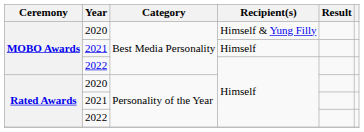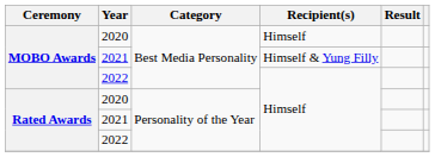 <table class="wikitable plainrowheaders sortable">
 <tr>
 <th scope="col">Ceremony</th>
 <th scope="col">Year</th>
 <th scope="col">Category</th>
 <th scope="col">Recipient(s)</th>
 <th scope="col">Result</th>
 <th class="unsortable" scope="col"></th>
 </tr>
 <tr>
 <th rowspan="3" scope="row"><a href='#'>MOBO Awards</a></th>
 <td>2020</td>
 <td rowspan="3">Best Media Personality</td>
-<td>Himself & <a href='#'>Yung Filly</a></td>
+<td>Himself</td>
 <td></td>
 <td align="center"></td>
 </tr>
 <tr>
 <td><a href='#'>2021</a></td>
-<td>Himself</td>
+<td>Himself & <a href='#'>Yung Filly</a></td>
 <td></td>
 <td align="center"></td>
 </tr>
 <tr>
 <td><a href='#'>2022</a></td>
 <td rowspan="4">Himself</td>
 <td></td>
 <td align="center"></td>
 </tr>
 <tr>
 <th rowspan="3" scope="row"><a href='#'>Rated Awards</a></th>
 <td>2020</td>
 <td rowspan="3">Personality of the Year</td>
 <td></td>
 <td align="center"></td>
 </tr>
 <tr>
 <td>2021</td>
 <td></td>
 <td align="center"></td>
 </tr>
 <tr>
 <td>2022</td>
 <td></td>
 <td align="center"></td>
 </tr>
 <tr>
 </tr>
 </table>
